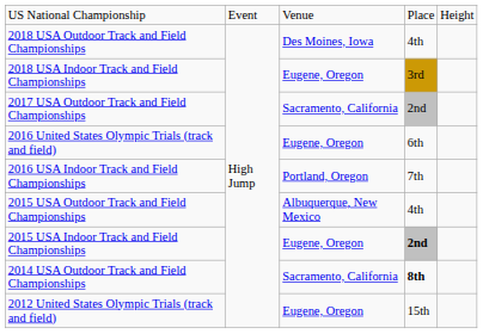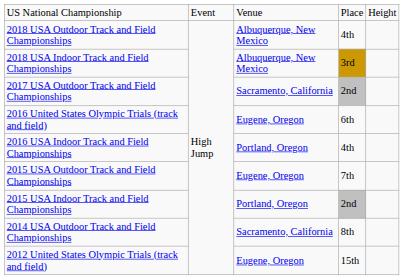 <table class="wikitable">
 <tr>
 <td>US National Championship</td>
 <td>Event</td>
 <td>Venue</td>
 <td>Place</td>
 <td>Height</td>
 </tr>
 <tr>
 <td><a href='#'>2018 USA Outdoor Track and Field Championships</a></td>
 <td rowspan=9>High Jump</td>
-<td><a href='#'>Des Moines, Iowa</a></td>
+<td><a href='#'>Albuquerque, New Mexico</a></td>
 <td>4th</td>
 <td></td>
 </tr>
 <tr>
 <td><a href='#'>2018 USA Indoor Track and Field Championships</a></td>
-<td><a href='#'>Eugene, Oregon</a></td>
+<td><a href='#'>Albuquerque, New Mexico</a></td>
 <td bgcolor=cc9905>3rd</td>
 <td></td>
 </tr>
 <tr>
 <td><a href='#'>2017 USA Outdoor Track and Field Championships</a></td>
 <td><a href='#'>Sacramento, California</a></td>
 <td bgcolor=silver>2nd</td>
 <td></td>
 </tr>
 <tr>
 <td><a href='#'>2016 United States Olympic Trials (track and field)</a></td>
 <td><a href='#'>Eugene, Oregon</a></td>
 <td>6th</td>
 <td></td>
 </tr>
 <tr>
 <td><a href='#'>2016 USA Indoor Track and Field Championships</a></td>
 <td><a href='#'>Portland, Oregon</a></td>
+<td>4th</td>
+<td></td>
+</tr>
+<tr>
+<td><a href='#'>2015 USA Outdoor Track and Field Championships</a></td>
+<td><a href='#'>Eugene, Oregon</a></td>
 <td>7th</td>
 <td></td>
 </tr>
 <tr>
-<td><a href='#'>2015 USA Outdoor Track and Field Championships</a></td>
-<td><a href='#'>Albuquerque, New Mexico</a></td>
-<td>4th</td>
-<td></td>
-</tr>
-<tr>
 <td><a href='#'>2015 USA Indoor Track and Field Championships</a></td>
-<td><a href='#'>Eugene, Oregon</a></td>
-<td bgcolor=silver><strong>2nd</strong></td>
+<td><a href='#'>Portland, Oregon</a></td>
+<td bgcolor=silver>2nd</td>
 <td></td>
 </tr>
 <tr>
 <td><a href='#'>2014 USA Outdoor Track and Field Championships</a></td>
 <td><a href='#'>Sacramento, California</a></td>
-<td><strong>8th</strong></td>
+<td>8th</td>
 <td></td>
 </tr>
 <tr>
 <td><a href='#'>2012 United States Olympic Trials (track and field)</a></td>
 <td><a href='#'>Eugene, Oregon</a></td>
 <td>15th</td>
 <td></td>
 </tr>
 </table>
